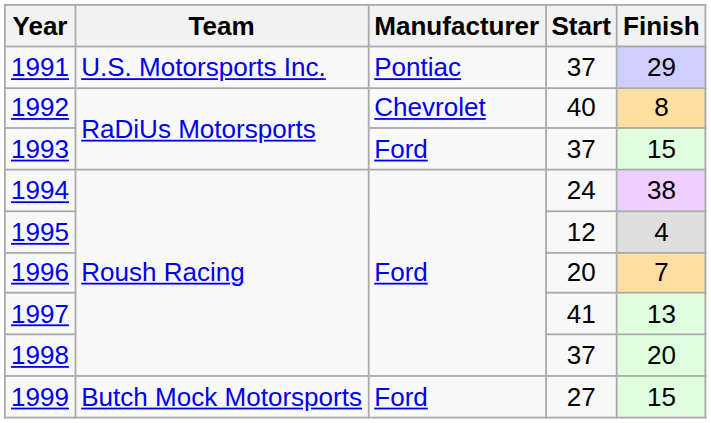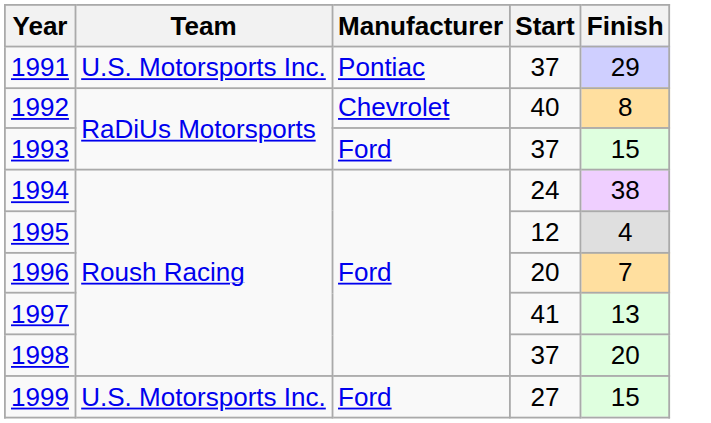 <table class="wikitable" style="font-size: 90%;">
 <tr>
 <th>Year</th>
 <th>Team</th>
 <th>Manufacturer</th>
 <th>Start</th>
 <th>Finish</th>
 </tr>
 <tr>
 <td><a href='#'>1991</a></td>
 <td><a href='#'>U.S. Motorsports Inc.</a></td>
 <td><a href='#'>Pontiac</a></td>
 <td align=center>37</td>
 <td align=center style="background:#CFCFFF;">29</td>
 </tr>
 <tr>
 <td><a href='#'>1992</a></td>
 <td rowspan=2><a href='#'>RaDiUs Motorsports</a></td>
 <td><a href='#'>Chevrolet</a></td>
 <td align=center>40</td>
 <td align=center style="background:#FFDF9F;">8</td>
 </tr>
 <tr>
 <td><a href='#'>1993</a></td>
 <td><a href='#'>Ford</a></td>
 <td align=center>37</td>
 <td align=center style="background:#DFFFDF;">15</td>
 </tr>
 <tr>
 <td><a href='#'>1994</a></td>
 <td rowspan=5><a href='#'>Roush Racing</a></td>
 <td rowspan=5><a href='#'>Ford</a></td>
 <td align=center>24</td>
 <td align=center style="background:#EFCFFF;">38</td>
 </tr>
 <tr>
 <td><a href='#'>1995</a></td>
 <td align=center>12</td>
 <td align=center style="background:#DFDFDF;">4</td>
 </tr>
 <tr>
 <td><a href='#'>1996</a></td>
 <td align=center>20</td>
 <td align=center style="background:#FFDF9F;">7</td>
 </tr>
 <tr>
 <td><a href='#'>1997</a></td>
 <td align=center>41</td>
 <td align=center style="background:#DFFFDF;">13</td>
 </tr>
 <tr>
 <td><a href='#'>1998</a></td>
 <td align=center>37</td>
 <td align=center style="background:#DFFFDF;">20</td>
 </tr>
 <tr>
 <td><a href='#'>1999</a></td>
-<td><a href='#'>Butch Mock Motorsports</a></td>
+<td><a href='#'>U.S. Motorsports Inc.</a></td>
 <td><a href='#'>Ford</a></td>
 <td align=center>27</td>
 <td align=center style="background:#DFFFDF;">15</td>
 </tr>
 </table>
